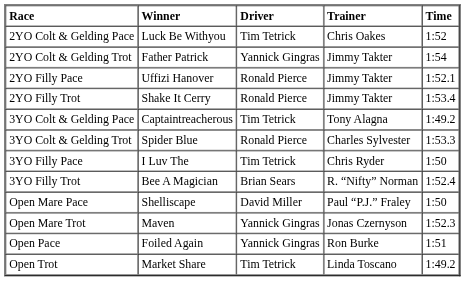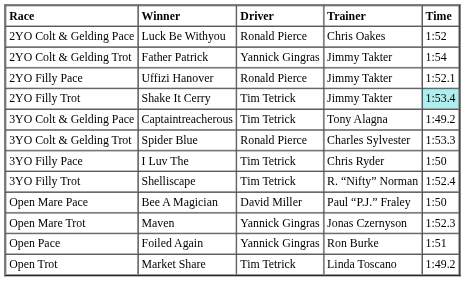 <table cellspacing="0" cellpadding="4" border="2">
 <tr>
 <td><strong>Race</strong></td>
 <td><strong>Winner</strong></td>
 <td><strong>Driver</strong></td>
 <td><strong>Trainer</strong></td>
 <td><strong>Time</strong></td>
 </tr>
 <tr>
 <td>2YO Colt & Gelding Pace</td>
 <td>Luck Be Withyou</td>
-<td>Tim Tetrick</td>
+<td>Ronald Pierce</td>
 <td>Chris Oakes</td>
 <td>1:52</td>
 </tr>
 <tr>
 <td>2YO Colt & Gelding Trot</td>
 <td>Father Patrick</td>
 <td>Yannick Gingras</td>
 <td>Jimmy Takter</td>
 <td>1:54</td>
 </tr>
 <tr>
 <td>2YO Filly Pace</td>
 <td>Uffizi Hanover</td>
 <td>Ronald Pierce</td>
 <td>Jimmy Takter</td>
 <td>1:52.1</td>
 </tr>
 <tr>
 <td>2YO Filly Trot</td>
 <td>Shake It Cerry</td>
-<td>Ronald Pierce</td>
+<td>Tim Tetrick</td>
 <td>Jimmy Takter</td>
-<td>1:53.4</td>
+<td style="background: paleturquoise;">1:53.4</td>
 </tr>
 <tr>
 <td>3YO Colt & Gelding Pace</td>
 <td>Captaintreacherous</td>
 <td>Tim Tetrick</td>
 <td>Tony Alagna</td>
 <td>1:49.2</td>
 </tr>
 <tr>
 <td>3YO Colt & Gelding Trot</td>
 <td>Spider Blue</td>
 <td>Ronald Pierce</td>
 <td>Charles Sylvester</td>
 <td>1:53.3</td>
 </tr>
 <tr>
 <td>3YO Filly Pace</td>
 <td>I Luv The</td>
 <td>Tim Tetrick</td>
 <td>Chris Ryder</td>
 <td>1:50</td>
 </tr>
 <tr>
 <td>3YO Filly Trot</td>
-<td>Bee A Magician</td>
-<td>Brian Sears</td>
+<td>Shelliscape</td>
+<td>Tim Tetrick</td>
 <td>R. “Nifty” Norman</td>
 <td>1:52.4</td>
 </tr>
 <tr>
 <td>Open Mare Pace</td>
-<td>Shelliscape</td>
+<td>Bee A Magician</td>
 <td>David Miller</td>
 <td>Paul “P.J.” Fraley</td>
 <td>1:50</td>
 </tr>
 <tr>
 <td>Open Mare Trot</td>
 <td>Maven</td>
 <td>Yannick Gingras</td>
 <td>Jonas Czernyson</td>
 <td>1:52.3</td>
 </tr>
 <tr>
 <td>Open Pace</td>
 <td>Foiled Again</td>
 <td>Yannick Gingras</td>
 <td>Ron Burke</td>
 <td>1:51</td>
 </tr>
 <tr>
 <td>Open Trot</td>
 <td>Market Share</td>
 <td>Tim Tetrick</td>
 <td>Linda Toscano</td>
 <td>1:49.2</td>
 </tr>
 </table>
